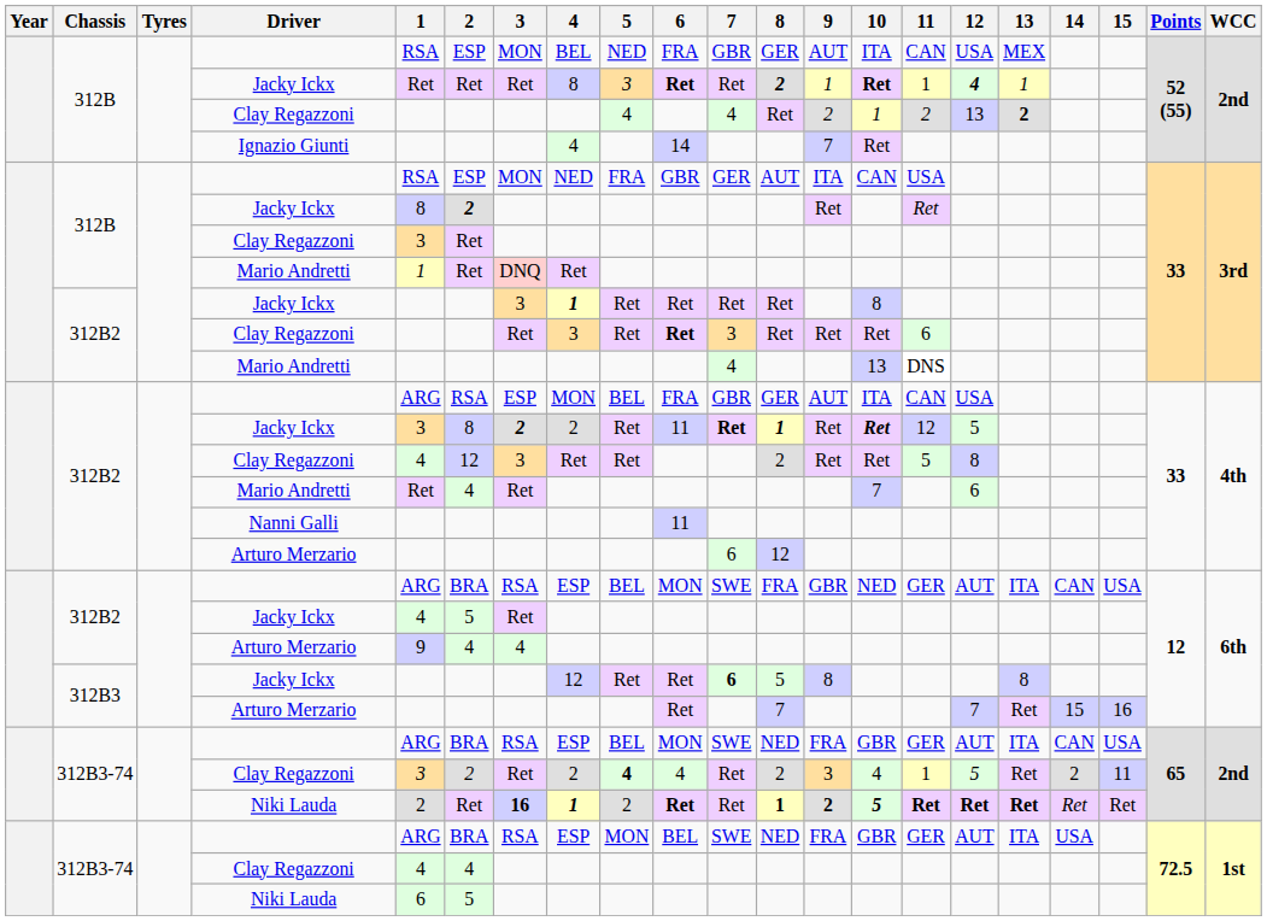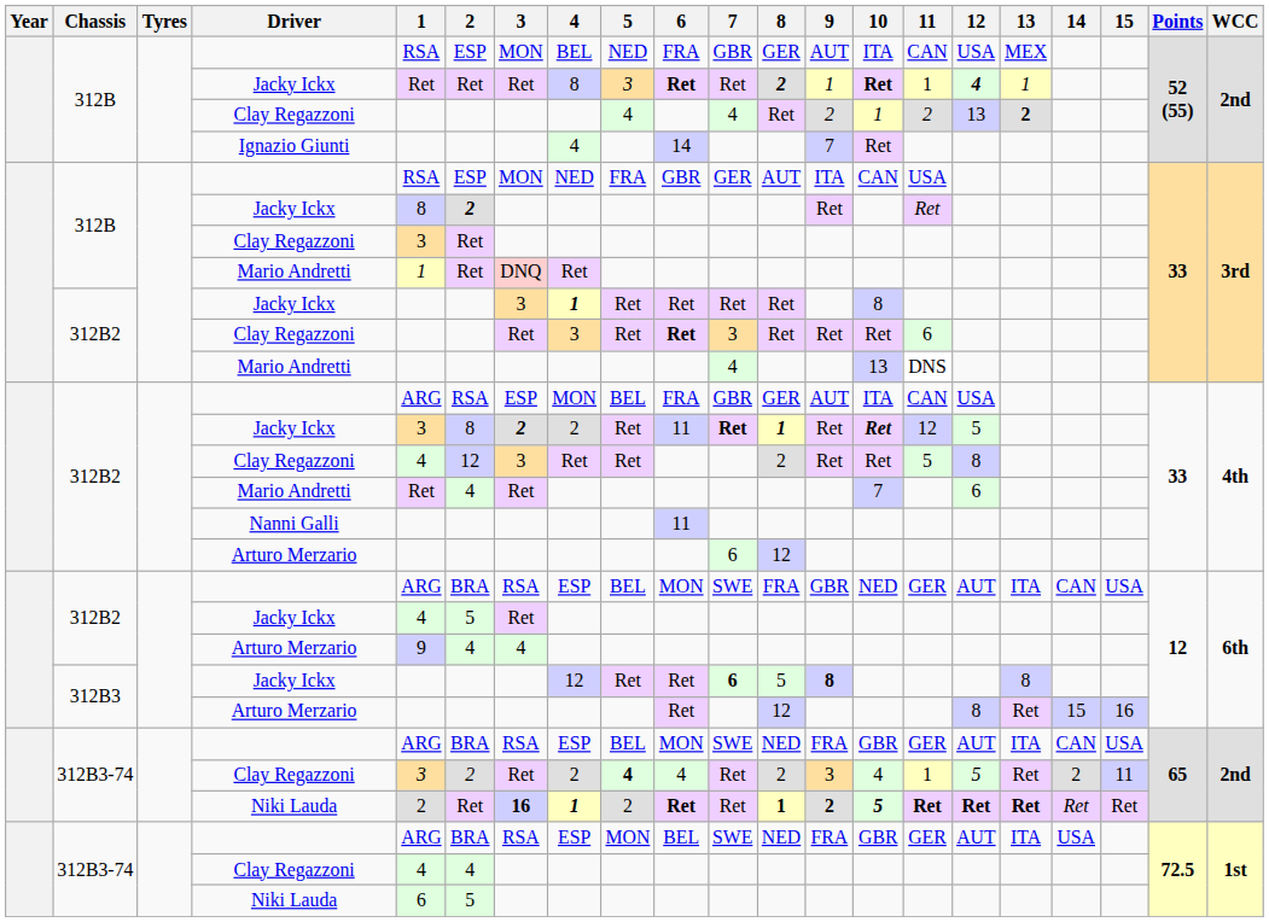 <table class="wikitable" style="text-align:center; font-size:85%">
 <tr>
 <th>Year</th>
 <th>Chassis</th>
 <th>Tyres</th>
 <th width="140px">Driver</th>
 <th>1</th>
 <th>2</th>
 <th>3</th>
 <th>4</th>
 <th>5</th>
 <th>6</th>
 <th>7</th>
 <th>8</th>
 <th>9</th>
 <th>10</th>
 <th>11</th>
 <th>12</th>
 <th>13</th>
 <th>14</th>
 <th>15</th>
 <th><a href='#'>Points</a></th>
 <th>WCC</th>
 </tr>
 <tr>
 <th rowspan="4"></th>
 <td rowspan="4">312B</td>
 <td rowspan="4"></td>
 <td></td>
 <td><a href='#'>RSA</a></td>
 <td><a href='#'>ESP</a></td>
 <td><a href='#'>MON</a></td>
 <td><a href='#'>BEL</a></td>
 <td><a href='#'>NED</a></td>
 <td><a href='#'>FRA</a></td>
 <td><a href='#'>GBR</a></td>
 <td><a href='#'>GER</a></td>
 <td><a href='#'>AUT</a></td>
 <td><a href='#'>ITA</a></td>
 <td><a href='#'>CAN</a></td>
 <td><a href='#'>USA</a></td>
 <td><a href='#'>MEX</a></td>
 <td></td>
 <td></td>
 <td rowspan="4" style="background-color:#DFDFDF"><strong>52<br>(55)</strong></td>
 <td rowspan="4" style="background-color:#DFDFDF"><strong>2nd</strong></td>
 </tr>
 <tr>
 <td><a href='#'>Jacky Ickx</a></td>
 <td style="background-color:#EFCFFF">Ret</td>
 <td style="background-color:#EFCFFF">Ret</td>
 <td style="background-color:#EFCFFF">Ret</td>
 <td style="background-color:#CFCFFF">8</td>
 <td style="background-color:#FFDF9F"><em>3</em></td>
 <td style="background-color:#EFCFFF"><strong>Ret</strong></td>
 <td style="background-color:#EFCFFF">Ret</td>
 <td style="background-color:#DFDFDF"><strong><em>2</em></strong></td>
 <td style="background-color:#FFFFBF"><em>1</em></td>
 <td style="background-color:#EFCFFF"><strong>Ret</strong></td>
 <td style="background-color:#FFFFBF">1</td>
 <td style="background-color:#DFFFDF"><strong><em>4</em></strong></td>
 <td style="background-color:#FFFFBF"><em>1</em></td>
 <td></td>
 <td></td>
 </tr>
 <tr>
 <td><a href='#'>Clay Regazzoni</a></td>
 <td></td>
 <td></td>
 <td></td>
 <td></td>
 <td style="background-color:#DFFFDF">4</td>
 <td></td>
 <td style="background-color:#DFFFDF">4</td>
 <td style="background-color:#EFCFFF">Ret</td>
 <td style="background-color:#DFDFDF"><em>2</em></td>
 <td style="background-color:#FFFFBF"><em>1</em></td>
 <td style="background-color:#DFDFDF"><em>2</em></td>
 <td style="background-color:#CFCFFF">13</td>
 <td style="background-color:#DFDFDF"><strong>2</strong></td>
 <td></td>
 <td></td>
 </tr>
 <tr>
 <td><a href='#'>Ignazio Giunti</a></td>
 <td></td>
 <td></td>
 <td></td>
 <td style="background-color:#DFFFDF">4</td>
 <td></td>
 <td style="background-color:#CFCFFF">14</td>
 <td></td>
 <td></td>
 <td style="background-color:#CFCFFF">7</td>
 <td style="background-color:#EFCFFF">Ret</td>
 <td></td>
 <td></td>
 <td></td>
 <td></td>
 <td></td>
 </tr>
 <tr>
 <th rowspan="7"></th>
 <td rowspan="4">312B</td>
 <td rowspan="7"></td>
 <td></td>
 <td><a href='#'>RSA</a></td>
 <td><a href='#'>ESP</a></td>
 <td><a href='#'>MON</a></td>
 <td><a href='#'>NED</a></td>
 <td><a href='#'>FRA</a></td>
 <td><a href='#'>GBR</a></td>
 <td><a href='#'>GER</a></td>
 <td><a href='#'>AUT</a></td>
 <td><a href='#'>ITA</a></td>
 <td><a href='#'>CAN</a></td>
 <td><a href='#'>USA</a></td>
 <td></td>
 <td></td>
 <td></td>
 <td></td>
 <td rowspan="7" style="background-color:#FFDF9F"><strong>33</strong></td>
 <td rowspan="7" style="background-color:#FFDF9F"><strong>3rd</strong></td>
 </tr>
 <tr>
 <td><a href='#'>Jacky Ickx</a></td>
 <td style="background-color:#CFCFFF">8</td>
 <td style="background-color:#DFDFDF"><strong><em>2</em></strong></td>
 <td></td>
 <td></td>
 <td></td>
 <td></td>
 <td></td>
 <td></td>
 <td style="background-color:#EFCFFF">Ret</td>
 <td></td>
 <td style="background-color:#EFCFFF"><em>Ret</em></td>
 <td></td>
 <td></td>
 <td></td>
 <td></td>
 </tr>
 <tr>
 <td><a href='#'>Clay Regazzoni</a></td>
 <td style="background-color:#FFDF9F">3</td>
 <td style="background-color:#EFCFFF">Ret</td>
 <td></td>
 <td></td>
 <td></td>
 <td></td>
 <td></td>
 <td></td>
 <td></td>
 <td></td>
 <td></td>
 <td></td>
 <td></td>
 <td></td>
 <td></td>
 </tr>
 <tr>
 <td><a href='#'>Mario Andretti</a></td>
 <td style="background:#ffffbf;"><em>1</em></td>
 <td style="background:#efcfff;">Ret</td>
 <td style="background:#ffcfcf;">DNQ</td>
 <td style="background:#efcfff;">Ret</td>
 <td></td>
 <td></td>
 <td></td>
 <td></td>
 <td></td>
 <td></td>
 <td></td>
 <td></td>
 <td></td>
 <td></td>
 <td></td>
 </tr>
 <tr>
 <td rowspan="3">312B2</td>
 <td><a href='#'>Jacky Ickx</a></td>
 <td></td>
 <td></td>
 <td style="background-color:#FFDF9F">3</td>
 <td style="background-color:#FFFFBF"><strong><em>1</em></strong></td>
 <td style="background-color:#EFCFFF">Ret</td>
 <td style="background-color:#EFCFFF">Ret</td>
 <td style="background-color:#EFCFFF">Ret</td>
 <td style="background-color:#EFCFFF">Ret</td>
 <td></td>
 <td style="background-color:#CFCFFF">8</td>
 <td></td>
 <td></td>
 <td></td>
 <td></td>
 <td></td>
 </tr>
 <tr>
 <td><a href='#'>Clay Regazzoni</a></td>
 <td></td>
 <td></td>
 <td style="background:#efcfff;">Ret</td>
 <td style="background:#ffdf9f;">3</td>
 <td style="background:#efcfff;">Ret</td>
 <td style="background:#efcfff;"><strong>Ret</strong></td>
 <td style="background:#ffdf9f;">3</td>
 <td style="background:#efcfff;">Ret</td>
 <td style="background:#efcfff;">Ret</td>
 <td style="background:#efcfff;">Ret</td>
 <td style="background:#dfffdf;">6</td>
 <td></td>
 <td></td>
 <td></td>
 <td></td>
 </tr>
 <tr>
 <td><a href='#'>Mario Andretti</a></td>
 <td></td>
 <td></td>
 <td></td>
 <td></td>
 <td></td>
 <td></td>
 <td style="background:#dfffdf;">4</td>
 <td></td>
 <td></td>
 <td style="background:#cfcfff;">13</td>
 <td style="background:white;">DNS</td>
 <td></td>
 <td></td>
 <td></td>
 <td></td>
 </tr>
 <tr>
 <th rowspan="6"></th>
 <td rowspan="6">312B2</td>
 <td rowspan="6"></td>
 <td></td>
 <td><a href='#'>ARG</a></td>
 <td><a href='#'>RSA</a></td>
 <td><a href='#'>ESP</a></td>
 <td><a href='#'>MON</a></td>
 <td><a href='#'>BEL</a></td>
 <td><a href='#'>FRA</a></td>
 <td><a href='#'>GBR</a></td>
 <td><a href='#'>GER</a></td>
 <td><a href='#'>AUT</a></td>
 <td><a href='#'>ITA</a></td>
 <td><a href='#'>CAN</a></td>
 <td><a href='#'>USA</a></td>
 <td></td>
 <td></td>
 <td></td>
 <td rowspan="6"><strong>33</strong></td>
 <td rowspan="6"><strong>4th</strong></td>
 </tr>
 <tr>
 <td><a href='#'>Jacky Ickx</a></td>
 <td style="background:#ffdf9f;">3</td>
 <td style="background:#cfcfff;">8</td>
 <td style="background:#dfdfdf;"><strong><em>2</em></strong></td>
 <td style="background:#dfdfdf;">2</td>
 <td style="background:#efcfff;">Ret</td>
 <td style="background:#cfcfff;">11</td>
 <td style="background:#efcfff;"><strong>Ret</strong></td>
 <td style="background:#ffffbf;"><strong><em>1</em></strong></td>
 <td style="background:#efcfff;">Ret</td>
 <td style="background:#efcfff;"><strong><em>Ret</em></strong></td>
 <td style="background:#cfcfff;">12</td>
 <td style="background:#dfffdf;">5</td>
 <td></td>
 <td></td>
 <td></td>
 </tr>
 <tr>
 <td><a href='#'>Clay Regazzoni</a></td>
 <td style="background:#dfffdf;">4</td>
 <td style="background:#cfcfff;">12</td>
 <td style="background:#ffdf9f;">3</td>
 <td style="background:#efcfff;">Ret</td>
 <td style="background:#efcfff;">Ret</td>
 <td></td>
 <td></td>
 <td style="background:#dfdfdf;">2</td>
 <td style="background:#efcfff;">Ret</td>
 <td style="background:#efcfff;">Ret</td>
 <td style="background:#dfffdf;">5</td>
 <td style="background:#cfcfff;">8</td>
 <td></td>
 <td></td>
 <td></td>
 </tr>
 <tr>
 <td><a href='#'>Mario Andretti</a></td>
 <td style="background:#efcfff;">Ret</td>
 <td style="background:#dfffdf;">4</td>
 <td style="background:#efcfff;">Ret</td>
 <td></td>
 <td></td>
 <td></td>
 <td></td>
 <td></td>
 <td></td>
 <td style="background:#cfcfff;">7</td>
 <td></td>
 <td style="background:#dfffdf;">6</td>
 <td></td>
 <td></td>
 <td></td>
 </tr>
 <tr>
 <td><a href='#'>Nanni Galli</a></td>
 <td></td>
 <td></td>
 <td></td>
 <td></td>
 <td></td>
 <td style="background:#cfcfff;">11</td>
 <td></td>
 <td></td>
 <td></td>
 <td></td>
 <td></td>
 <td></td>
 <td></td>
 <td></td>
 <td></td>
 </tr>
 <tr>
 <td><a href='#'>Arturo Merzario</a></td>
 <td></td>
 <td></td>
 <td></td>
 <td></td>
 <td></td>
 <td></td>
 <td style="background:#dfffdf;">6</td>
 <td style="background:#cfcfff;">12</td>
 <td></td>
 <td></td>
 <td></td>
 <td></td>
 <td></td>
 <td></td>
 <td></td>
 </tr>
 <tr>
 <th rowspan="5"></th>
 <td rowspan="3">312B2</td>
 <td rowspan="5"></td>
 <td></td>
 <td><a href='#'>ARG</a></td>
 <td><a href='#'>BRA</a></td>
 <td><a href='#'>RSA</a></td>
 <td><a href='#'>ESP</a></td>
 <td><a href='#'>BEL</a></td>
 <td><a href='#'>MON</a></td>
 <td><a href='#'>SWE</a></td>
 <td><a href='#'>FRA</a></td>
 <td><a href='#'>GBR</a></td>
 <td><a href='#'>NED</a></td>
 <td><a href='#'>GER</a></td>
 <td><a href='#'>AUT</a></td>
 <td><a href='#'>ITA</a></td>
 <td><a href='#'>CAN</a></td>
 <td><a href='#'>USA</a></td>
 <td rowspan="5"><strong>12</strong></td>
 <td rowspan="5"><strong>6th</strong></td>
 </tr>
 <tr>
 <td><a href='#'>Jacky Ickx</a></td>
 <td style="background:#dfffdf;">4</td>
 <td style="background:#dfffdf;">5</td>
 <td style="background:#efcfff;">Ret</td>
 <td></td>
 <td></td>
 <td></td>
 <td></td>
 <td></td>
 <td></td>
 <td></td>
 <td></td>
 <td></td>
 <td></td>
 <td></td>
 <td></td>
 </tr>
 <tr>
 <td><a href='#'>Arturo Merzario</a></td>
 <td style="background-color:#CFCFFF">9</td>
 <td style="background:#dfffdf;">4</td>
 <td style="background:#dfffdf;">4</td>
 <td></td>
 <td></td>
 <td></td>
 <td></td>
 <td></td>
 <td></td>
 <td></td>
 <td></td>
 <td></td>
 <td></td>
 <td></td>
 <td></td>
 </tr>
 <tr>
 <td rowspan="2">312B3</td>
 <td><a href='#'>Jacky Ickx</a></td>
 <td></td>
 <td></td>
 <td></td>
 <td style="background:#cfcfff;">12</td>
 <td style="background:#efcfff;">Ret</td>
 <td style="background:#efcfff;">Ret</td>
 <td style="background:#dfffdf;"><strong>6</strong></td>
 <td style="background:#dfffdf;">5</td>
-<td style="background:#cfcfff;">8</td>
+<td style="background:#cfcfff;"><strong>8</strong></td>
 <td></td>
 <td></td>
 <td></td>
 <td style="background:#cfcfff;">8</td>
 <td></td>
 <td></td>
 </tr>
 <tr>
 <td><a href='#'>Arturo Merzario</a></td>
 <td></td>
 <td></td>
 <td></td>
 <td></td>
 <td></td>
 <td style="background:#efcfff;">Ret</td>
 <td></td>
-<td style="background:#cfcfff;">7</td>
+<td style="background:#cfcfff;">12</td>
 <td></td>
 <td></td>
 <td></td>
-<td style="background:#cfcfff;">7</td>
+<td style="background:#cfcfff;">8</td>
 <td style="background:#efcfff;">Ret</td>
 <td style="background:#cfcfff;">15</td>
 <td style="background:#cfcfff;">16</td>
 </tr>
 <tr>
 <th rowspan="3"></th>
 <td rowspan="3">312B3-74</td>
 <td rowspan="3"></td>
 <td></td>
 <td><a href='#'>ARG</a></td>
 <td><a href='#'>BRA</a></td>
 <td><a href='#'>RSA</a></td>
 <td><a href='#'>ESP</a></td>
 <td><a href='#'>BEL</a></td>
 <td><a href='#'>MON</a></td>
 <td><a href='#'>SWE</a></td>
 <td><a href='#'>NED</a></td>
 <td><a href='#'>FRA</a></td>
 <td><a href='#'>GBR</a></td>
 <td><a href='#'>GER</a></td>
 <td><a href='#'>AUT</a></td>
 <td><a href='#'>ITA</a></td>
 <td><a href='#'>CAN</a></td>
 <td><a href='#'>USA</a></td>
 <td rowspan="3" style="background-color:#DFDFDF"><strong>65</strong></td>
 <td rowspan="3" style="background-color:#DFDFDF"><strong>2nd</strong></td>
 </tr>
 <tr>
 <td><a href='#'>Clay Regazzoni</a></td>
 <td style="background:#ffdf9f;"><em>3</em></td>
 <td style="background:#dfdfdf;"><em>2</em></td>
 <td style="background:#efcfff;">Ret</td>
 <td style="background:#dfdfdf;">2</td>
 <td style="background:#dfffdf;"><strong>4</strong></td>
 <td style="background:#dfffdf;">4</td>
 <td style="background:#efcfff;">Ret</td>
 <td style="background:#dfdfdf;">2</td>
 <td style="background:#ffdf9f;">3</td>
 <td style="background:#dfffdf;">4</td>
 <td style="background:#ffffbf;">1</td>
 <td style="background:#dfffdf;"><em>5</em></td>
 <td style="background:#efcfff;">Ret</td>
 <td style="background:#dfdfdf;">2</td>
 <td style="background:#cfcfff;">11</td>
 </tr>
 <tr>
 <td><a href='#'>Niki Lauda</a></td>
 <td style="background:#dfdfdf;">2</td>
 <td style="background:#efcfff;">Ret</td>
 <td style="background:#cfcfff;"><strong>16</strong></td>
 <td style="background:#ffffbf;"><strong><em>1</em></strong></td>
 <td style="background:#dfdfdf;">2</td>
 <td style="background:#efcfff;"><strong>Ret</strong></td>
 <td style="background:#efcfff;">Ret</td>
 <td style="background:#ffffbf;"><strong>1</strong></td>
 <td style="background:#dfdfdf;"><strong>2</strong></td>
 <td style="background:#dfffdf;"><strong><em>5</em></strong></td>
 <td style="background:#efcfff;"><strong>Ret</strong></td>
 <td style="background:#efcfff;"><strong>Ret</strong></td>
 <td style="background:#efcfff;"><strong>Ret</strong></td>
 <td style="background:#efcfff;"><em>Ret</em></td>
 <td style="background:#efcfff;">Ret</td>
 </tr>
 <tr>
 <th rowspan="3"></th>
 <td rowspan="3">312B3-74</td>
 <td rowspan="3"></td>
 <td></td>
 <td><a href='#'>ARG</a></td>
 <td><a href='#'>BRA</a></td>
 <td><a href='#'>RSA</a></td>
 <td><a href='#'>ESP</a></td>
 <td><a href='#'>MON</a></td>
 <td><a href='#'>BEL</a></td>
 <td><a href='#'>SWE</a></td>
 <td><a href='#'>NED</a></td>
 <td><a href='#'>FRA</a></td>
 <td><a href='#'>GBR</a></td>
 <td><a href='#'>GER</a></td>
 <td><a href='#'>AUT</a></td>
 <td><a href='#'>ITA</a></td>
 <td><a href='#'>USA</a></td>
 <td></td>
 <td rowspan="3" style="background-color:#FFFFBF"><strong>72.5</strong></td>
 <td rowspan="3" style="background-color:#FFFFBF"><strong>1st</strong></td>
 </tr>
 <tr>
 <td><a href='#'>Clay Regazzoni</a></td>
 <td style="background:#dfffdf;">4</td>
 <td style="background:#dfffdf;">4</td>
 <td></td>
 <td></td>
 <td></td>
 <td></td>
 <td></td>
 <td></td>
 <td></td>
 <td></td>
 <td></td>
 <td></td>
 <td></td>
 <td></td>
 <td></td>
 </tr>
 <tr>
 <td><a href='#'>Niki Lauda</a></td>
 <td style="background:#dfffdf;">6</td>
 <td style="background:#dfffdf;">5</td>
 <td></td>
 <td></td>
 <td></td>
 <td></td>
 <td></td>
 <td></td>
 <td></td>
 <td></td>
 <td></td>
 <td></td>
 <td></td>
 <td></td>
 <td></td>
 </tr>
 </table>
